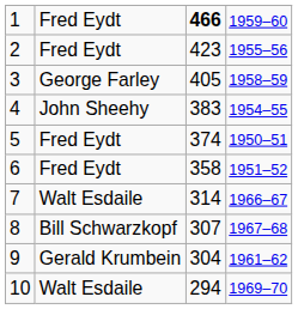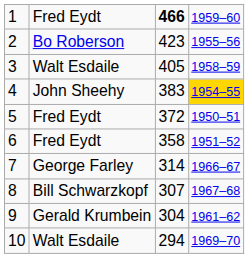 <table class="wikitable">
 <tr>
 </tr>
 <tr>
 <td>1</td>
 <td>Fred Eydt</td>
 <td><strong>466</strong></td>
 <td style="font-size:80%;"><a href='#'>1959–60</a></td>
 </tr>
 <tr>
 <td>2</td>
-<td>Fred Eydt</td>
+<td><a href='#'>Bo Roberson</a></td>
 <td>423</td>
 <td style="font-size:80%;"><a href='#'>1955–56</a></td>
 </tr>
 <tr>
 <td>3</td>
-<td>George Farley</td>
+<td>Walt Esdaile</td>
 <td>405</td>
 <td style="font-size:80%;"><a href='#'>1958–59</a></td>
 </tr>
 <tr>
 <td>4</td>
 <td>John Sheehy</td>
 <td>383</td>
-<td style="font-size:80%;"><a href='#'>1954–55</a></td>
+<td style="background: gold; font-size:80%;"><a href='#'>1954–55</a></td>
 </tr>
 <tr>
 <td>5</td>
 <td>Fred Eydt</td>
-<td>374</td>
+<td>372</td>
 <td style="font-size:80%;"><a href='#'>1950–51</a></td>
 </tr>
 <tr>
 <td>6</td>
 <td>Fred Eydt</td>
 <td>358</td>
 <td style="font-size:80%;"><a href='#'>1951–52</a></td>
 </tr>
 <tr>
 <td>7</td>
-<td>Walt Esdaile</td>
+<td>George Farley</td>
 <td>314</td>
 <td style="font-size:80%;"><a href='#'>1966–67</a></td>
 </tr>
 <tr>
 <td>8</td>
 <td>Bill Schwarzkopf</td>
 <td>307</td>
 <td style="font-size:80%;"><a href='#'>1967–68</a></td>
 </tr>
 <tr>
 <td>9</td>
 <td>Gerald Krumbein</td>
 <td>304</td>
 <td style="font-size:80%;"><a href='#'>1961–62</a></td>
 </tr>
 <tr>
 <td>10</td>
 <td>Walt Esdaile</td>
 <td>294</td>
 <td style="font-size:80%;"><a href='#'>1969–70</a></td>
 </tr>
 </table>
